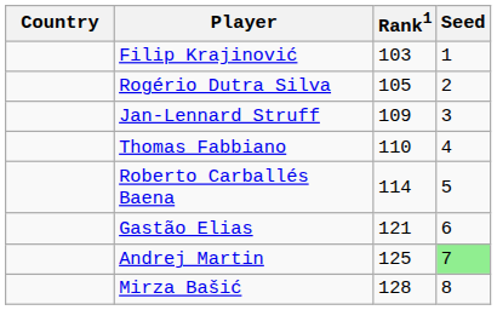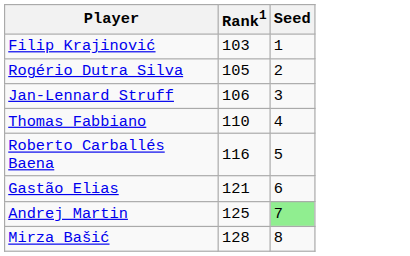 <table class="sortable wikitable">
 <tr>
-<th width="70">Country</th>
 <th width="175">Player</th>
 <th>Rank<sup>1</sup></th>
 <th>Seed</th>
 </tr>
 <tr>
-<td></td>
 <td><a href='#'>Filip Krajinović</a></td>
 <td>103</td>
 <td>1</td>
 </tr>
 <tr>
-<td></td>
 <td><a href='#'>Rogério Dutra Silva</a></td>
 <td>105</td>
 <td>2</td>
 </tr>
 <tr>
-<td></td>
 <td><a href='#'>Jan-Lennard Struff</a></td>
-<td>109</td>
+<td>106</td>
 <td>3</td>
 </tr>
 <tr>
-<td></td>
 <td><a href='#'>Thomas Fabbiano</a></td>
 <td>110</td>
 <td>4</td>
 </tr>
 <tr>
-<td></td>
 <td><a href='#'>Roberto Carballés Baena</a></td>
-<td>114</td>
+<td>116</td>
 <td>5</td>
 </tr>
 <tr>
-<td></td>
 <td><a href='#'>Gastão Elias</a></td>
 <td>121</td>
 <td>6</td>
 </tr>
 <tr>
-<td></td>
 <td><a href='#'>Andrej Martin</a></td>
 <td>125</td>
 <td style="background: lightgreen;">7</td>
 </tr>
 <tr>
-<td></td>
 <td><a href='#'>Mirza Bašić</a></td>
 <td>128</td>
 <td>8</td>
 </tr>
 </table>
